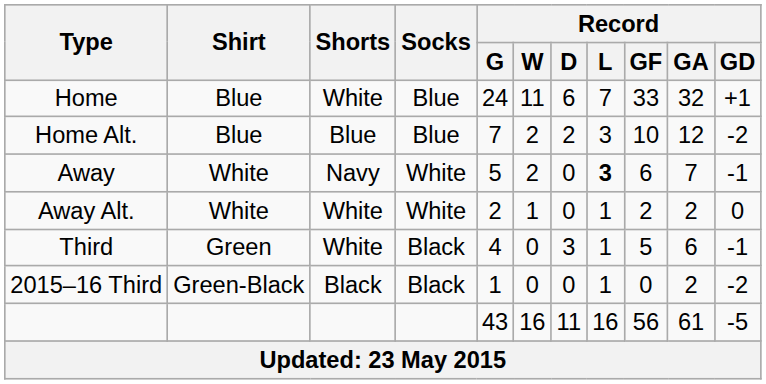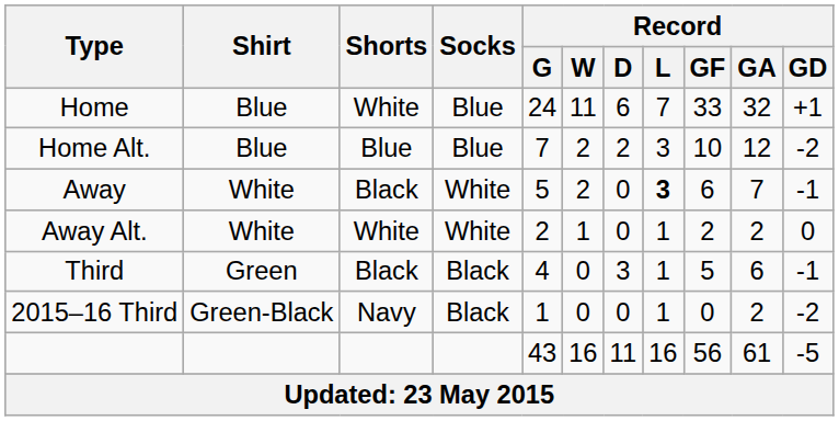 <table class="wikitable" style="font-size:90%; text-align: center">
 <tr>
 <th rowspan="2">Type</th>
 <th rowspan="2">Shirt</th>
 <th rowspan="2">Shorts</th>
 <th rowspan="2">Socks</th>
 <th colspan="8">Record</th>
 </tr>
 <tr>
 <th>G</th>
 <th>W</th>
 <th>D</th>
 <th>L</th>
 <th>GF</th>
 <th>GA</th>
 <th>GD</th>
 </tr>
 <tr>
 <td>Home</td>
 <td>Blue</td>
 <td>White</td>
 <td>Blue</td>
 <td>24</td>
 <td>11</td>
 <td>6</td>
 <td>7</td>
 <td>33</td>
 <td>32</td>
 <td>+1</td>
 </tr>
 <tr>
 <td>Home Alt.</td>
 <td>Blue</td>
 <td>Blue</td>
 <td>Blue</td>
 <td>7</td>
 <td>2</td>
 <td>2</td>
 <td>3</td>
 <td>10</td>
 <td>12</td>
 <td>-2</td>
 </tr>
 <tr>
 <td>Away</td>
 <td>White</td>
-<td>Navy</td>
+<td>Black</td>
 <td>White</td>
 <td>5</td>
 <td>2</td>
 <td>0</td>
 <td><strong>3</strong></td>
 <td>6</td>
 <td>7</td>
 <td>-1</td>
 </tr>
 <tr>
 <td>Away Alt.</td>
 <td>White</td>
 <td>White</td>
 <td>White</td>
 <td>2</td>
 <td>1</td>
 <td>0</td>
 <td>1</td>
 <td>2</td>
 <td>2</td>
 <td>0</td>
 </tr>
 <tr>
 <td>Third</td>
 <td>Green</td>
-<td>White</td>
+<td>Black</td>
 <td>Black</td>
 <td>4</td>
 <td>0</td>
 <td>3</td>
 <td>1</td>
 <td>5</td>
 <td>6</td>
 <td>-1</td>
 </tr>
 <tr>
 <td>2015–16 Third</td>
 <td>Green-Black</td>
-<td>Black</td>
+<td>Navy</td>
 <td>Black</td>
 <td>1</td>
 <td>0</td>
 <td>0</td>
 <td>1</td>
 <td>0</td>
 <td>2</td>
 <td>-2</td>
 </tr>
 <tr>
 <td></td>
 <td></td>
 <td></td>
 <td></td>
 <td>43</td>
 <td>16</td>
 <td>11</td>
 <td>16</td>
 <td>56</td>
 <td>61</td>
 <td>-5</td>
 </tr>
 <tr>
 <th colspan="14">Updated: 23 May 2015</th>
 </tr>
 </table>
